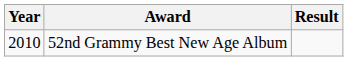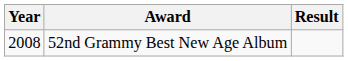 <table class="wikitable">
 <tr>
 <th>Year</th>
 <th>Award</th>
 <th>Result</th>
 </tr>
 <tr>
-<td>2010</td>
+<td>2008</td>
 <td>52nd Grammy Best New Age Album</td>
 <td></td>
 </tr>
 </table>
